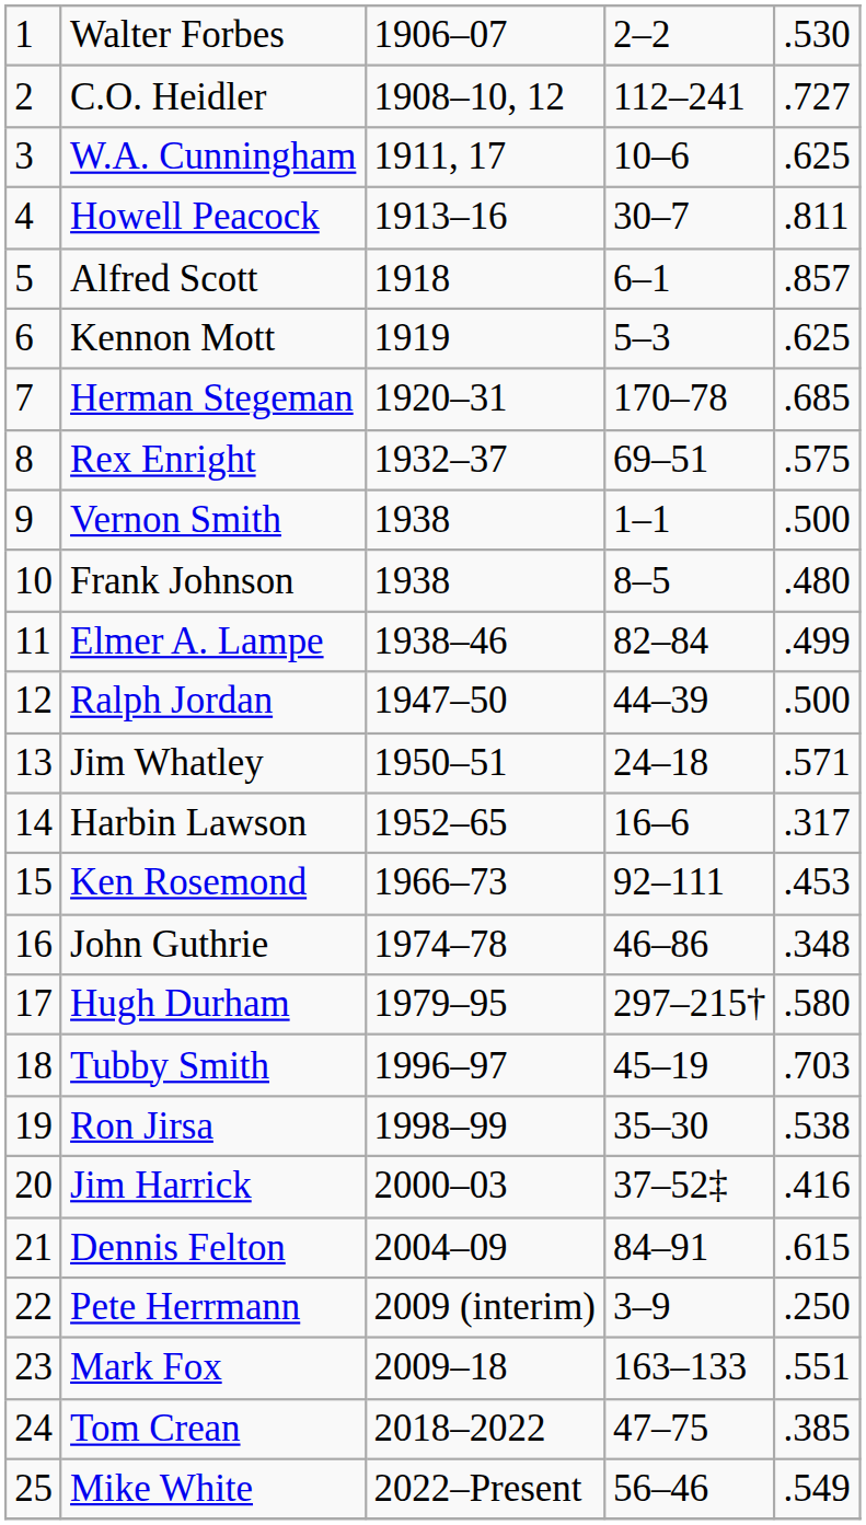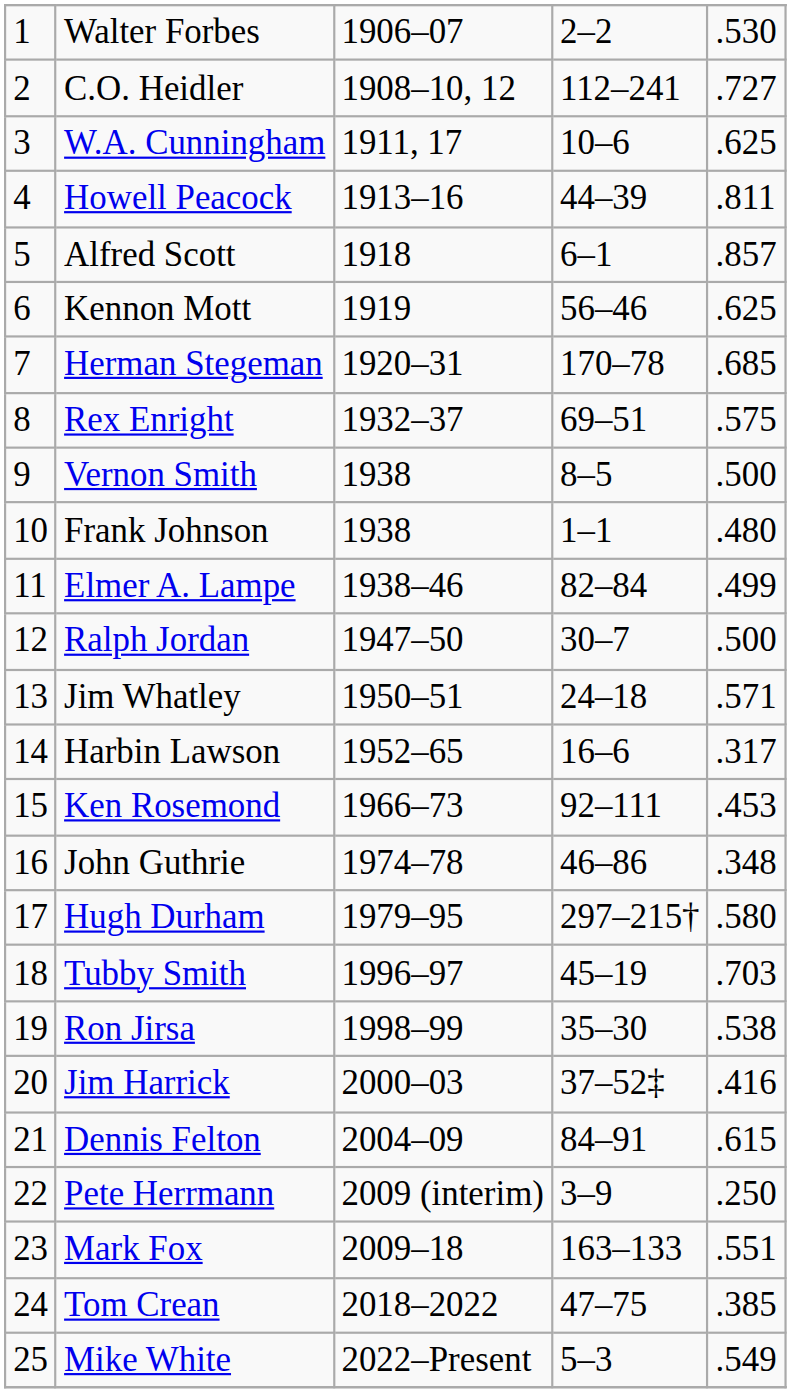 <table class="wikitable">
 <tr>
 </tr>
 <tr>
 <td>1</td>
 <td>Walter Forbes</td>
 <td>1906–07</td>
 <td>2–2</td>
 <td>.530</td>
 </tr>
 <tr>
 <td>2</td>
 <td>C.O. Heidler</td>
 <td>1908–10, 12</td>
 <td>112–241</td>
 <td>.727</td>
 </tr>
 <tr>
 <td>3</td>
 <td><a href='#'>W.A. Cunningham</a></td>
 <td>1911, 17</td>
 <td>10–6</td>
 <td>.625</td>
 </tr>
 <tr>
 <td>4</td>
 <td><a href='#'>Howell Peacock</a></td>
 <td>1913–16</td>
-<td>30–7</td>
+<td>44–39</td>
 <td>.811</td>
 </tr>
 <tr>
 <td>5</td>
 <td>Alfred Scott</td>
 <td>1918</td>
 <td>6–1</td>
 <td>.857</td>
 </tr>
 <tr>
 <td>6</td>
 <td>Kennon Mott</td>
 <td>1919</td>
-<td>5–3</td>
+<td>56–46</td>
 <td>.625</td>
 </tr>
 <tr>
 <td>7</td>
 <td><a href='#'>Herman Stegeman</a></td>
 <td>1920–31</td>
 <td>170–78</td>
 <td>.685</td>
 </tr>
 <tr>
 <td>8</td>
 <td><a href='#'>Rex Enright</a></td>
 <td>1932–37</td>
 <td>69–51</td>
 <td>.575</td>
 </tr>
 <tr>
 <td>9</td>
 <td><a href='#'>Vernon Smith</a></td>
 <td>1938</td>
-<td>1–1</td>
+<td>8–5</td>
 <td>.500</td>
 </tr>
 <tr>
 <td>10</td>
 <td>Frank Johnson</td>
 <td>1938</td>
-<td>8–5</td>
+<td>1–1</td>
 <td>.480</td>
 </tr>
 <tr>
 <td>11</td>
 <td><a href='#'>Elmer A. Lampe</a></td>
 <td>1938–46</td>
 <td>82–84</td>
 <td>.499</td>
 </tr>
 <tr>
 <td>12</td>
 <td><a href='#'>Ralph Jordan</a></td>
 <td>1947–50</td>
-<td>44–39</td>
+<td>30–7</td>
 <td>.500</td>
 </tr>
 <tr>
 <td>13</td>
 <td>Jim Whatley</td>
 <td>1950–51</td>
 <td>24–18</td>
 <td>.571</td>
 </tr>
 <tr>
 <td>14</td>
 <td>Harbin Lawson</td>
 <td>1952–65</td>
 <td>16–6</td>
 <td>.317</td>
 </tr>
 <tr>
 <td>15</td>
 <td><a href='#'>Ken Rosemond</a></td>
 <td>1966–73</td>
 <td>92–111</td>
 <td>.453</td>
 </tr>
 <tr>
 <td>16</td>
 <td>John Guthrie</td>
 <td>1974–78</td>
 <td>46–86</td>
 <td>.348</td>
 </tr>
 <tr>
 <td>17</td>
 <td><a href='#'>Hugh Durham</a></td>
 <td>1979–95</td>
 <td>297–215†</td>
 <td>.580</td>
 </tr>
 <tr>
 <td>18</td>
 <td><a href='#'>Tubby Smith</a></td>
 <td>1996–97</td>
 <td>45–19</td>
 <td>.703</td>
 </tr>
 <tr>
 <td>19</td>
 <td><a href='#'>Ron Jirsa</a></td>
 <td>1998–99</td>
 <td>35–30</td>
 <td>.538</td>
 </tr>
 <tr>
 <td>20</td>
 <td><a href='#'>Jim Harrick</a></td>
 <td>2000–03</td>
 <td>37–52‡</td>
 <td>.416</td>
 </tr>
 <tr>
 <td>21</td>
 <td><a href='#'>Dennis Felton</a></td>
 <td>2004–09</td>
 <td>84–91</td>
 <td>.615</td>
 </tr>
 <tr>
 <td>22</td>
 <td><a href='#'>Pete Herrmann</a></td>
 <td>2009 (interim)</td>
 <td>3–9</td>
 <td>.250</td>
 </tr>
 <tr>
 <td>23</td>
 <td><a href='#'>Mark Fox</a></td>
 <td>2009–18</td>
 <td>163–133</td>
 <td>.551</td>
 </tr>
 <tr>
 <td>24</td>
 <td><a href='#'>Tom Crean</a></td>
 <td>2018–2022</td>
 <td>47–75</td>
 <td>.385</td>
 </tr>
 <tr>
 <td>25</td>
 <td><a href='#'>Mike White</a></td>
 <td>2022–Present</td>
-<td>56–46</td>
+<td>5–3</td>
 <td>.549</td>
 </tr>
 <tr>
 </tr>
 </table>
